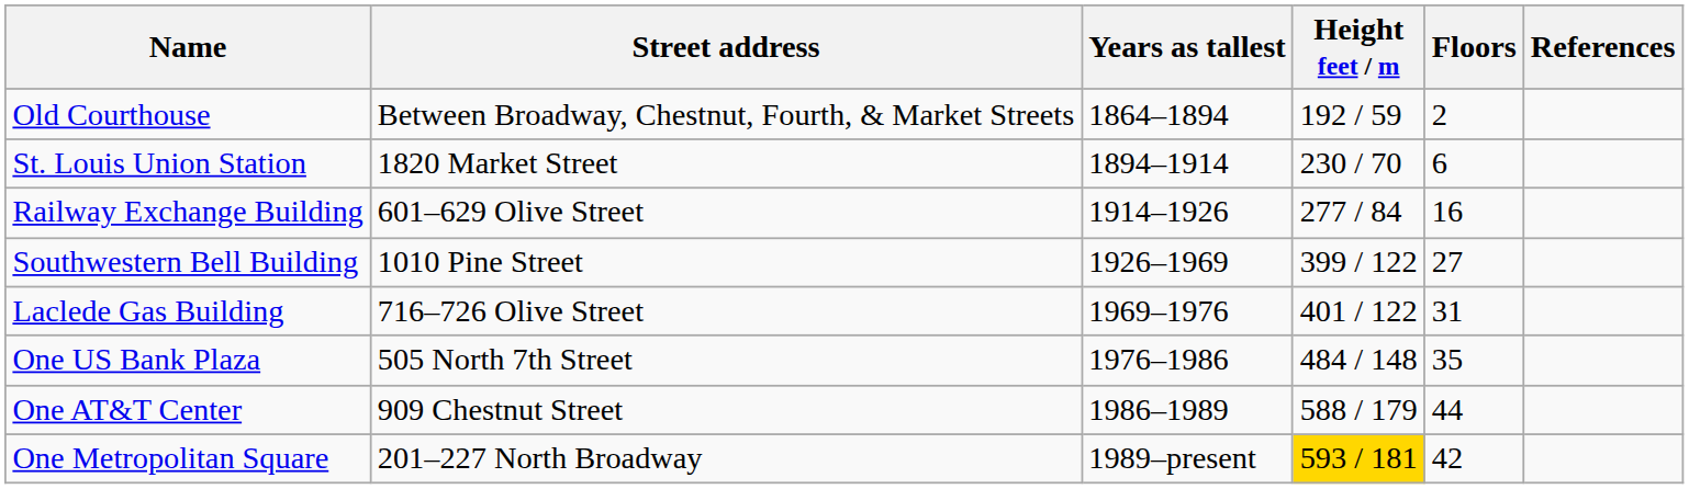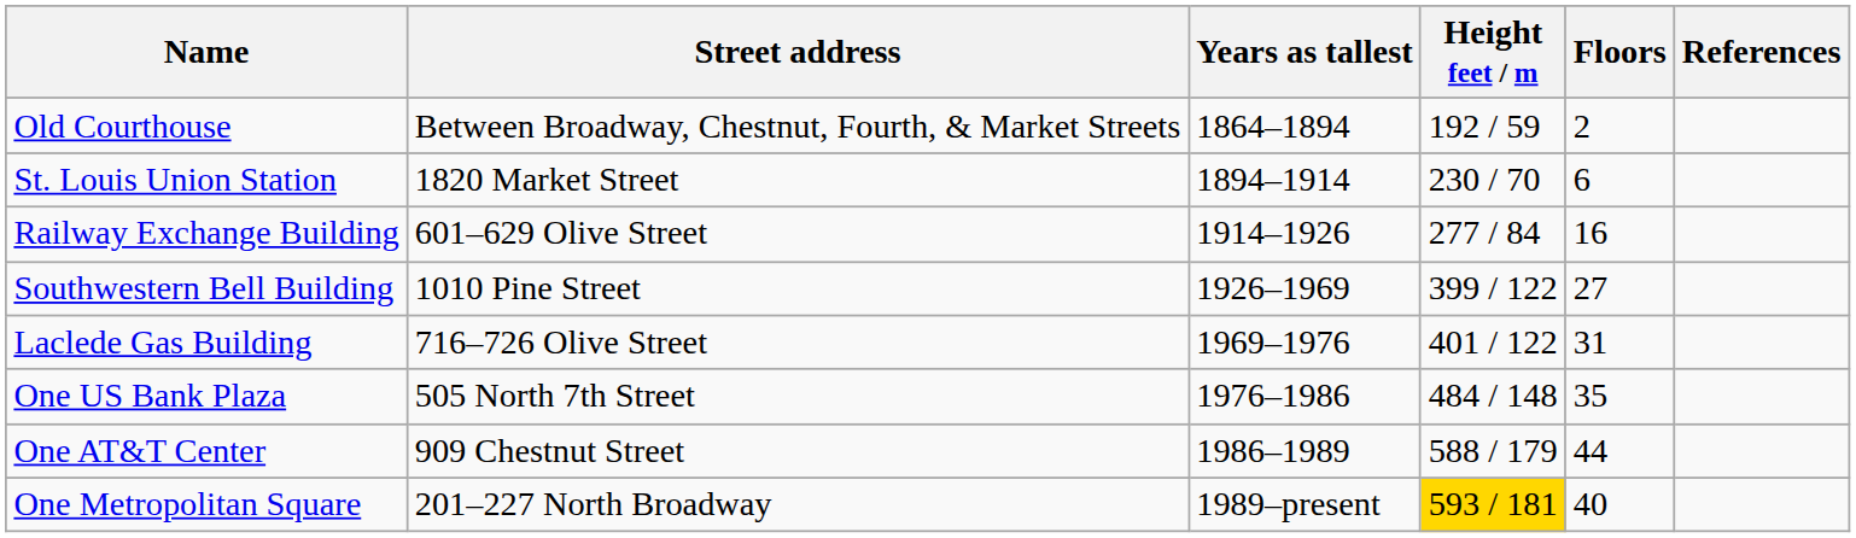 <table class="wikitable sortable">
 <tr>
 <th>Name</th>
 <th>Street address</th>
 <th>Years as tallest</th>
 <th>Height<br><small><a href='#'>feet</a> / <a href='#'>m</a></small></th>
 <th>Floors</th>
 <th class="unsortable">References</th>
 </tr>
 <tr>
 <td><a href='#'>Old Courthouse</a></td>
 <td>Between Broadway, Chestnut, Fourth, & Market Streets</td>
 <td>1864–1894</td>
 <td>192 / 59</td>
 <td>2</td>
 <td></td>
 </tr>
 <tr>
 <td><a href='#'>St. Louis Union Station</a></td>
 <td>1820 Market Street</td>
 <td>1894–1914</td>
 <td>230 / 70</td>
 <td>6</td>
 <td></td>
 </tr>
 <tr>
 <td><a href='#'>Railway Exchange Building</a></td>
 <td>601–629 Olive Street</td>
 <td>1914–1926</td>
 <td>277 / 84</td>
 <td>16</td>
 <td></td>
 </tr>
 <tr>
 <td><a href='#'>Southwestern Bell Building</a></td>
 <td>1010 Pine Street</td>
 <td>1926–1969</td>
 <td>399 / 122</td>
 <td>27</td>
 <td></td>
 </tr>
 <tr>
 <td><a href='#'>Laclede Gas Building</a></td>
 <td>716–726 Olive Street</td>
 <td>1969–1976</td>
 <td>401 / 122</td>
 <td>31</td>
 <td></td>
 </tr>
 <tr>
 <td><a href='#'>One US Bank Plaza</a></td>
 <td>505 North 7th Street</td>
 <td>1976–1986</td>
 <td>484 / 148</td>
 <td>35</td>
 <td></td>
 </tr>
 <tr>
 <td><a href='#'>One AT&T Center</a></td>
 <td>909 Chestnut Street</td>
 <td>1986–1989</td>
 <td>588 / 179</td>
 <td>44</td>
 <td></td>
 </tr>
 <tr>
 <td><a href='#'>One Metropolitan Square</a></td>
 <td>201–227 North Broadway</td>
 <td>1989–present</td>
 <td style="background: gold;">593 / 181</td>
-<td>42</td>
+<td>40</td>
 <td></td>
 </tr>
 </table>
